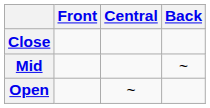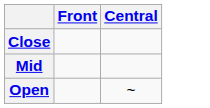 <table class="wikitable" style="text-align:center">
 <tr>
 <th></th>
 <th><a href='#'>Front</a></th>
 <th><a href='#'>Central</a></th>
-<th><a href='#'>Back</a></th>
 </tr>
 <tr align="center">
 <th><a href='#'>Close</a></th>
-<td></td>
 <td></td>
 <td></td>
 </tr>
 <tr>
 <th><a href='#'>Mid</a></th>
 <td></td>
 <td></td>
-<td> ~ </td>
 </tr>
 <tr align="center">
 <th><a href='#'>Open</a></th>
 <td></td>
 <td> ~ </td>
-<td></td>
 </tr>
 </table>
